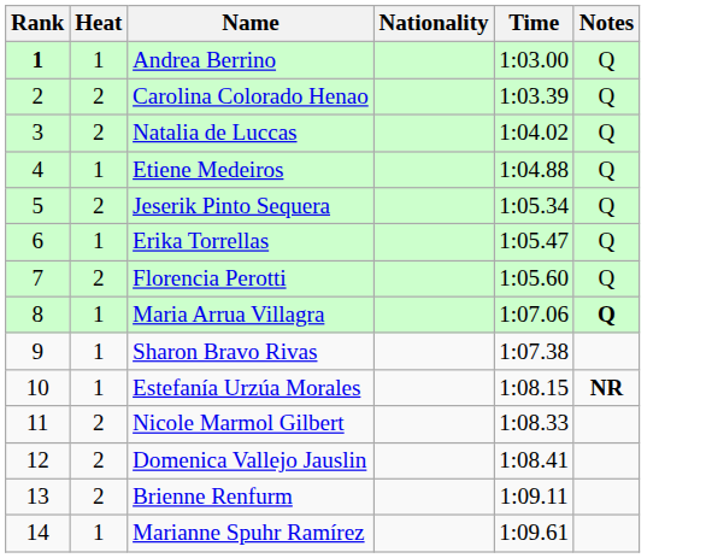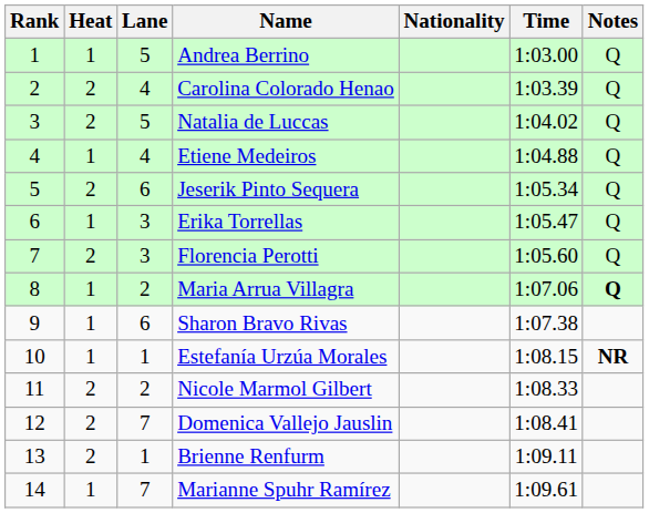 <table class="wikitable sortable" style="text-align:center">
 <tr>
 <th>Rank</th>
 <th>Heat</th>
+<th>Lane</th>
 <th>Name</th>
 <th>Nationality</th>
 <th>Time</th>
 <th>Notes</th>
 </tr>
 <tr bgcolor=ccffcc>
-<td><strong>1</strong></td>
 <td>1</td>
+<td>1</td>
+<td>5</td>
 <td align=left><a href='#'>Andrea Berrino</a></td>
 <td align=left></td>
 <td>1:03.00</td>
 <td>Q</td>
 </tr>
 <tr bgcolor=ccffcc>
 <td>2</td>
 <td>2</td>
+<td>4</td>
 <td align=left><a href='#'>Carolina Colorado Henao</a></td>
 <td align=left></td>
 <td>1:03.39</td>
 <td>Q</td>
 </tr>
 <tr bgcolor=ccffcc>
 <td>3</td>
 <td>2</td>
+<td>5</td>
 <td align=left><a href='#'>Natalia de Luccas</a></td>
 <td align=left></td>
 <td>1:04.02</td>
 <td>Q</td>
 </tr>
 <tr bgcolor=ccffcc>
 <td>4</td>
 <td>1</td>
+<td>4</td>
 <td align=left><a href='#'>Etiene Medeiros</a></td>
 <td align=left></td>
 <td>1:04.88</td>
 <td>Q</td>
 </tr>
 <tr bgcolor=ccffcc>
 <td>5</td>
 <td>2</td>
+<td>6</td>
 <td align=left><a href='#'>Jeserik Pinto Sequera</a></td>
 <td align=left></td>
 <td>1:05.34</td>
 <td>Q</td>
 </tr>
 <tr bgcolor=ccffcc>
 <td>6</td>
 <td>1</td>
+<td>3</td>
 <td align=left><a href='#'>Erika Torrellas</a></td>
 <td align=left></td>
 <td>1:05.47</td>
 <td>Q</td>
 </tr>
 <tr bgcolor=ccffcc>
 <td>7</td>
 <td>2</td>
+<td>3</td>
 <td align=left><a href='#'>Florencia Perotti</a></td>
 <td align=left></td>
 <td>1:05.60</td>
 <td>Q</td>
 </tr>
 <tr bgcolor=ccffcc>
 <td>8</td>
 <td>1</td>
+<td>2</td>
 <td align=left><a href='#'>Maria Arrua Villagra</a></td>
 <td align=left></td>
 <td>1:07.06</td>
 <td><strong>Q</strong></td>
 </tr>
 <tr>
 <td>9</td>
 <td>1</td>
+<td>6</td>
 <td align=left><a href='#'>Sharon Bravo Rivas</a></td>
 <td align=left></td>
 <td>1:07.38</td>
 <td></td>
 </tr>
 <tr>
 <td>10</td>
+<td>1</td>
 <td>1</td>
 <td align=left><a href='#'>Estefanía Urzúa Morales</a></td>
 <td align=left></td>
 <td>1:08.15</td>
 <td><strong>NR</strong></td>
 </tr>
 <tr>
 <td>11</td>
 <td>2</td>
+<td>2</td>
 <td align=left><a href='#'>Nicole Marmol Gilbert</a></td>
 <td align=left></td>
 <td>1:08.33</td>
 <td></td>
 </tr>
 <tr>
 <td>12</td>
 <td>2</td>
+<td>7</td>
 <td align=left><a href='#'>Domenica Vallejo Jauslin</a></td>
 <td align=left></td>
 <td>1:08.41</td>
 <td></td>
 </tr>
 <tr>
 <td>13</td>
 <td>2</td>
+<td>1</td>
 <td align=left><a href='#'>Brienne Renfurm</a></td>
 <td align=left></td>
 <td>1:09.11</td>
 <td></td>
 </tr>
 <tr>
 <td>14</td>
 <td>1</td>
+<td>7</td>
 <td align=left><a href='#'>Marianne Spuhr Ramírez</a></td>
 <td align=left></td>
 <td>1:09.61</td>
 <td></td>
 </tr>
 </table>
